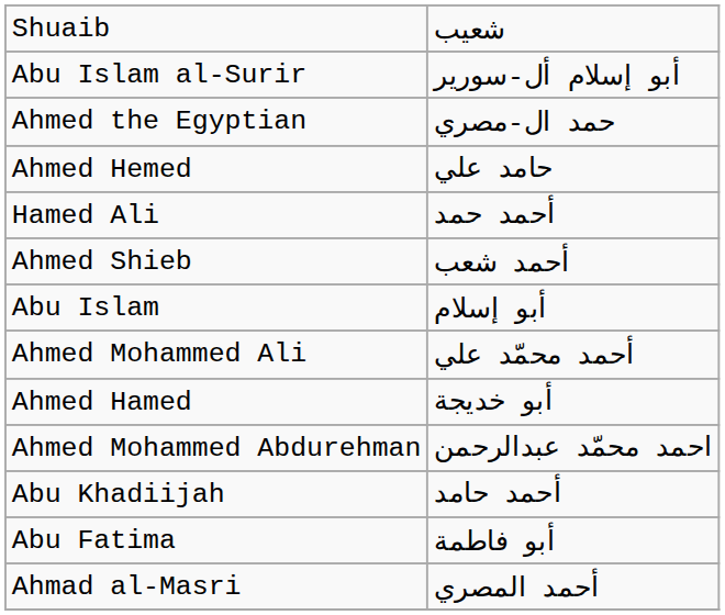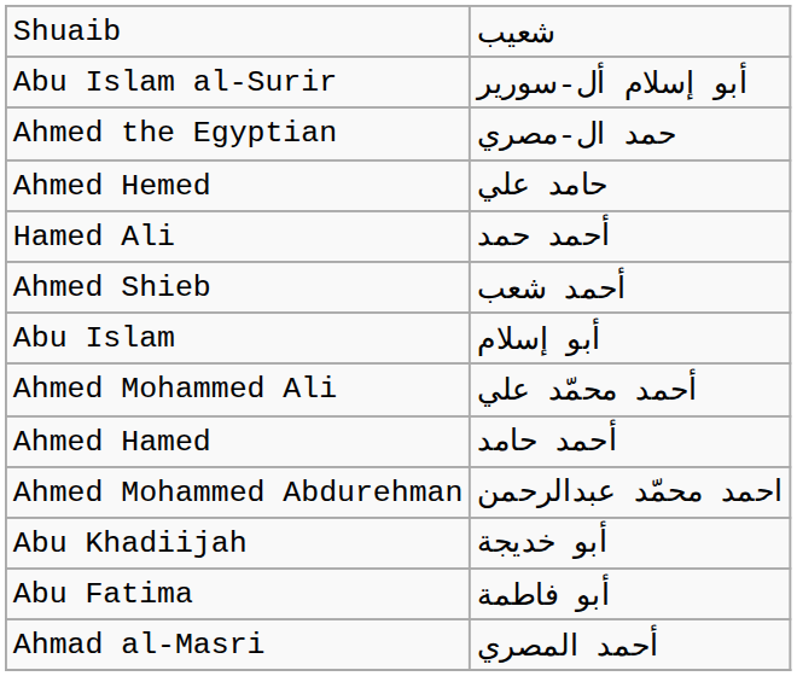 <table class="wikitable">
 <tr>
 <td>Shuaib</td>
 <td>شعيب</td>
 </tr>
 <tr>
 <td>Abu Islam al-Surir</td>
 <td>أبو إسلام أل-سورير</td>
 </tr>
 <tr>
 <td>Ahmed the Egyptian</td>
 <td>حمد ال-مصري</td>
 </tr>
 <tr>
 <td>Ahmed Hemed</td>
 <td>حامد علي</td>
 </tr>
 <tr>
 <td>Hamed Ali</td>
 <td>أحمد حمد</td>
 </tr>
 <tr>
 <td>Ahmed Shieb</td>
 <td>أحمد شعب</td>
 </tr>
 <tr>
 <td>Abu Islam</td>
 <td>أبو إسلام</td>
 </tr>
 <tr>
 <td>Ahmed Mohammed Ali</td>
 <td>أحمد محمّد علي</td>
 </tr>
 <tr>
 <td>Ahmed Hamed</td>
-<td>أبو خديجة</td>
+<td>أحمد حامد</td>
 </tr>
 <tr>
 <td>Ahmed Mohammed Abdurehman</td>
 <td>احمد محمّد عبدالرحمن</td>
 </tr>
 <tr>
 <td>Abu Khadiijah</td>
-<td>أحمد حامد</td>
+<td>أبو خديجة</td>
 </tr>
 <tr>
 <td>Abu Fatima</td>
 <td>أبو فاطمة</td>
 </tr>
 <tr>
 <td>Ahmad al-Masri</td>
 <td>أحمد المصري</td>
 </tr>
 <tr>
 </tr>
 </table>
